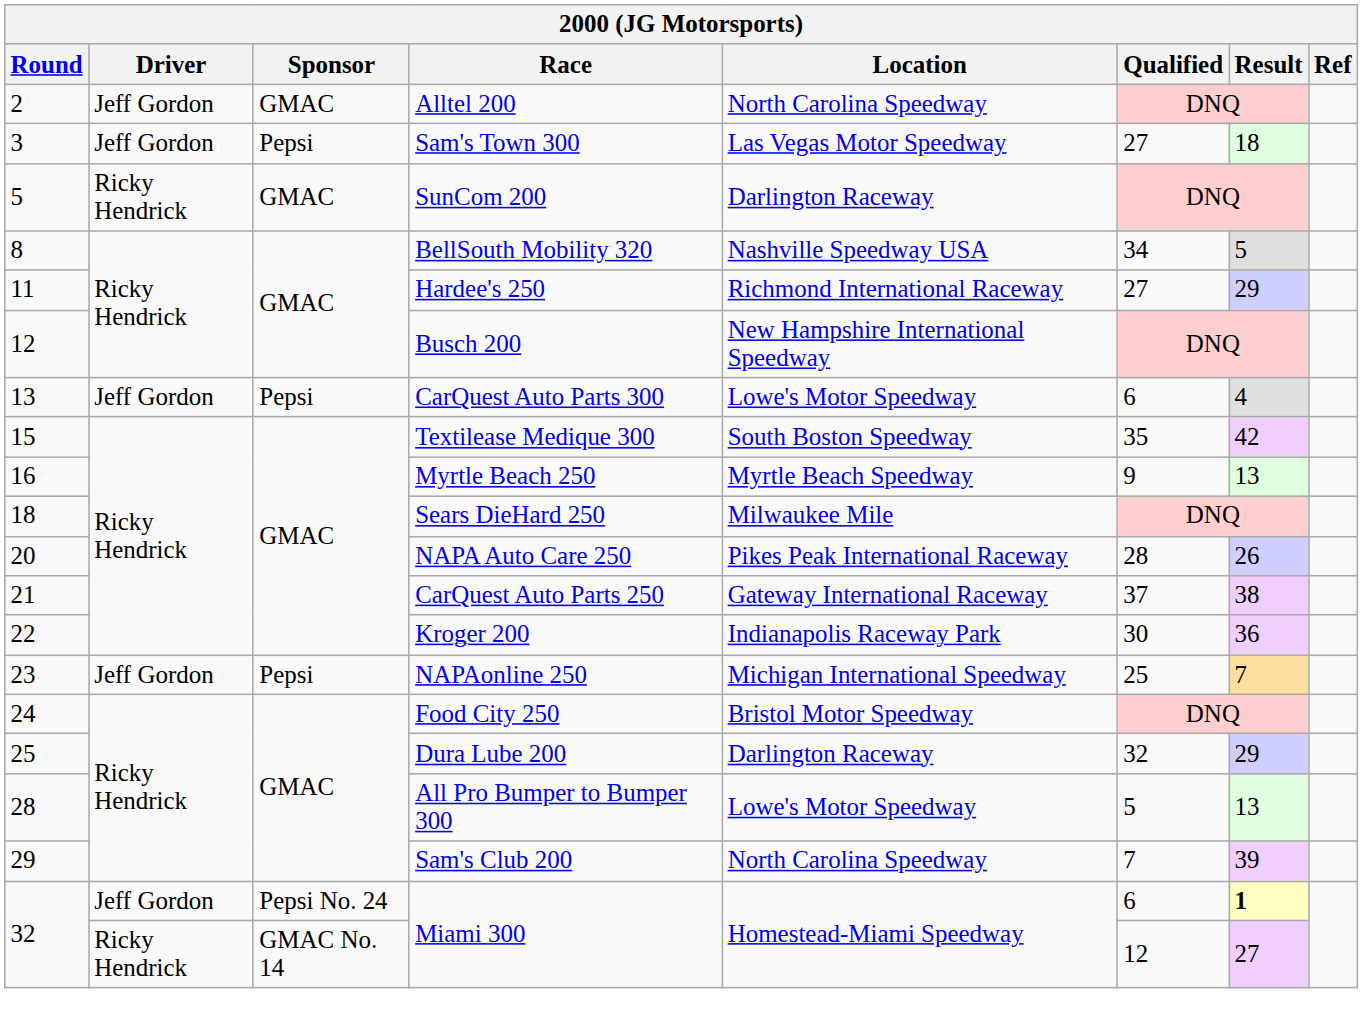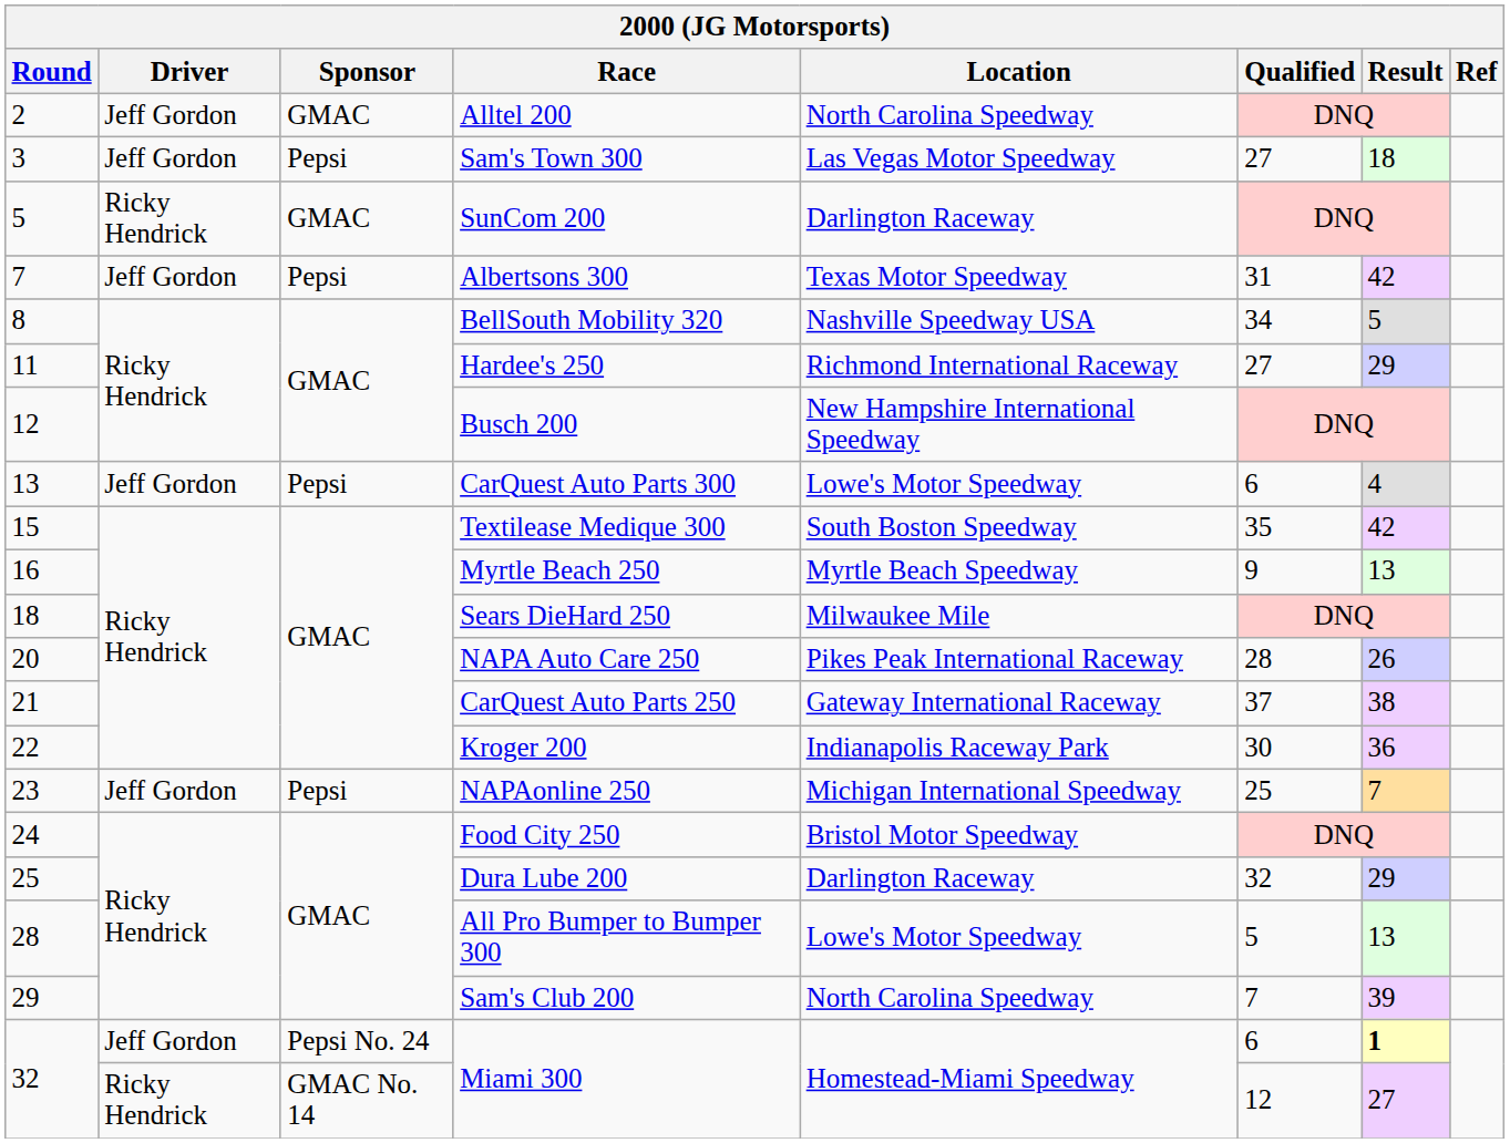 <table class="wikitable">
 <tr>
 <th colspan=8>2000 (JG Motorsports)</th>
 </tr>
 <tr>
 <th><a href='#'>Round</a></th>
 <th>Driver</th>
 <th>Sponsor</th>
 <th>Race</th>
 <th>Location</th>
 <th>Qualified</th>
 <th>Result</th>
 <th>Ref</th>
 </tr>
 <tr>
 <td>2</td>
 <td>Jeff Gordon</td>
 <td>GMAC</td>
 <td><a href='#'>Alltel 200</a></td>
 <td><a href='#'>North Carolina Speedway</a></td>
 <td align=center colspan=2 style="background:#FFCFCF;">DNQ</td>
 <td></td>
 </tr>
 <tr>
 <td>3</td>
 <td>Jeff Gordon</td>
 <td>Pepsi</td>
 <td><a href='#'>Sam's Town 300</a></td>
 <td><a href='#'>Las Vegas Motor Speedway</a></td>
 <td>27</td>
 <td style="background:#DFFFDF;">18</td>
 <td></td>
 </tr>
 <tr>
 <td>5</td>
 <td>Ricky Hendrick</td>
 <td>GMAC</td>
 <td><a href='#'>SunCom 200</a></td>
 <td><a href='#'>Darlington Raceway</a></td>
 <td align=center colspan=2 style="background:#FFCFCF;">DNQ</td>
+<td></td>
+</tr>
+<tr>
+<td>7</td>
+<td>Jeff Gordon</td>
+<td>Pepsi</td>
+<td><a href='#'>Albertsons 300</a></td>
+<td><a href='#'>Texas Motor Speedway</a></td>
+<td>31</td>
+<td style="background:#EFCFFF;">42</td>
 <td></td>
 </tr>
 <tr>
 <td>8</td>
 <td rowspan=3>Ricky Hendrick</td>
 <td rowspan=3>GMAC</td>
 <td><a href='#'>BellSouth Mobility 320</a></td>
 <td><a href='#'>Nashville Speedway USA</a></td>
 <td>34</td>
 <td style="background:#DFDFDF;">5</td>
 <td></td>
 </tr>
 <tr>
 <td>11</td>
 <td><a href='#'>Hardee's 250</a></td>
 <td><a href='#'>Richmond International Raceway</a></td>
 <td>27</td>
 <td style="background:#CFCFFF;">29</td>
 <td></td>
 </tr>
 <tr>
 <td>12</td>
 <td><a href='#'>Busch 200</a></td>
 <td><a href='#'>New Hampshire International Speedway</a></td>
 <td align=center colspan=2 style="background:#FFCFCF;">DNQ</td>
 <td></td>
 </tr>
 <tr>
 <td>13</td>
 <td>Jeff Gordon</td>
 <td>Pepsi</td>
 <td><a href='#'>CarQuest Auto Parts 300</a></td>
 <td><a href='#'>Lowe's Motor Speedway</a></td>
 <td>6</td>
 <td style="background:#DFDFDF;">4</td>
 <td></td>
 </tr>
 <tr>
 <td>15</td>
 <td rowspan=6>Ricky Hendrick</td>
 <td rowspan=6>GMAC</td>
 <td><a href='#'>Textilease Medique 300</a></td>
 <td><a href='#'>South Boston Speedway</a></td>
 <td>35</td>
 <td style="background:#EFCFFF;">42</td>
 <td></td>
 </tr>
 <tr>
 <td>16</td>
 <td><a href='#'>Myrtle Beach 250</a></td>
 <td><a href='#'>Myrtle Beach Speedway</a></td>
 <td>9</td>
 <td style="background:#DFFFDF;">13</td>
 <td></td>
 </tr>
 <tr>
 <td>18</td>
 <td><a href='#'>Sears DieHard 250</a></td>
 <td><a href='#'>Milwaukee Mile</a></td>
 <td align=center colspan=2 style="background:#FFCFCF;">DNQ</td>
 <td></td>
 </tr>
 <tr>
 <td>20</td>
 <td><a href='#'>NAPA Auto Care 250</a></td>
 <td><a href='#'>Pikes Peak International Raceway</a></td>
 <td>28</td>
 <td style="background:#CFCFFF;">26</td>
 <td></td>
 </tr>
 <tr>
 <td>21</td>
 <td><a href='#'>CarQuest Auto Parts 250</a></td>
 <td><a href='#'>Gateway International Raceway</a></td>
 <td>37</td>
 <td style="background:#EFCFFF;">38</td>
 <td></td>
 </tr>
 <tr>
 <td>22</td>
 <td><a href='#'>Kroger 200</a></td>
 <td><a href='#'>Indianapolis Raceway Park</a></td>
 <td>30</td>
 <td style="background:#EFCFFF;">36</td>
 <td></td>
 </tr>
 <tr>
 <td>23</td>
 <td>Jeff Gordon</td>
 <td>Pepsi</td>
 <td><a href='#'>NAPAonline 250</a></td>
 <td><a href='#'>Michigan International Speedway</a></td>
 <td>25</td>
 <td style="background:#FFDF9F;">7</td>
 <td></td>
 </tr>
 <tr>
 <td>24</td>
 <td rowspan=4>Ricky Hendrick</td>
 <td rowspan=4>GMAC</td>
 <td><a href='#'>Food City 250</a></td>
 <td><a href='#'>Bristol Motor Speedway</a></td>
 <td align=center colspan=2 style="background:#FFCFCF;">DNQ</td>
 <td></td>
 </tr>
 <tr>
 <td>25</td>
 <td><a href='#'>Dura Lube 200</a></td>
 <td><a href='#'>Darlington Raceway</a></td>
 <td>32</td>
 <td style="background:#CFCFFF;">29</td>
 <td></td>
 </tr>
 <tr>
 <td>28</td>
 <td><a href='#'>All Pro Bumper to Bumper 300</a></td>
 <td><a href='#'>Lowe's Motor Speedway</a></td>
 <td>5</td>
 <td style="background:#DFFFDF;">13</td>
 <td></td>
 </tr>
 <tr>
 <td>29</td>
 <td><a href='#'>Sam's Club 200</a></td>
 <td><a href='#'>North Carolina Speedway</a></td>
 <td>7</td>
 <td style="background:#EFCFFF;">39</td>
 <td></td>
 </tr>
 <tr>
 <td rowspan=2>32</td>
 <td>Jeff Gordon</td>
 <td>Pepsi No. 24</td>
 <td rowspan=2><a href='#'>Miami 300</a></td>
 <td rowspan=2><a href='#'>Homestead-Miami Speedway</a></td>
 <td>6</td>
 <td style="background:#FFFFBF;"><strong>1</strong></td>
 <td rowspan=2></td>
 </tr>
 <tr>
 <td>Ricky Hendrick</td>
 <td>GMAC No. 14</td>
 <td>12</td>
 <td style="background:#EFCFFF;">27</td>
 </tr>
 </table>
